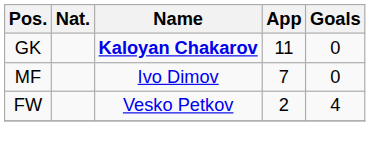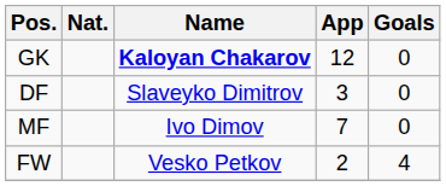 <table class="wikitable" style="text-align: center;">
 <tr>
 <th>Pos.</th>
 <th>Nat.</th>
 <th>Name</th>
 <th>App</th>
 <th>Goals</th>
 </tr>
 <tr>
 <td>GK</td>
 <td></td>
 <td><strong><a href='#'>Kaloyan Chakarov</a></strong></td>
-<td>11</td>
+<td>12</td>
+<td>0</td>
+</tr>
+<tr>
+<td>DF</td>
+<td></td>
+<td><a href='#'>Slaveyko Dimitrov</a></td>
+<td>3</td>
 <td>0</td>
 </tr>
 <tr>
 <td>MF</td>
 <td></td>
 <td><a href='#'>Ivo Dimov</a></td>
 <td>7</td>
 <td>0</td>
 </tr>
 <tr>
 <td>FW</td>
 <td></td>
 <td><a href='#'>Vesko Petkov</a></td>
 <td>2</td>
 <td>4</td>
 </tr>
 <tr>
 </tr>
 </table>
